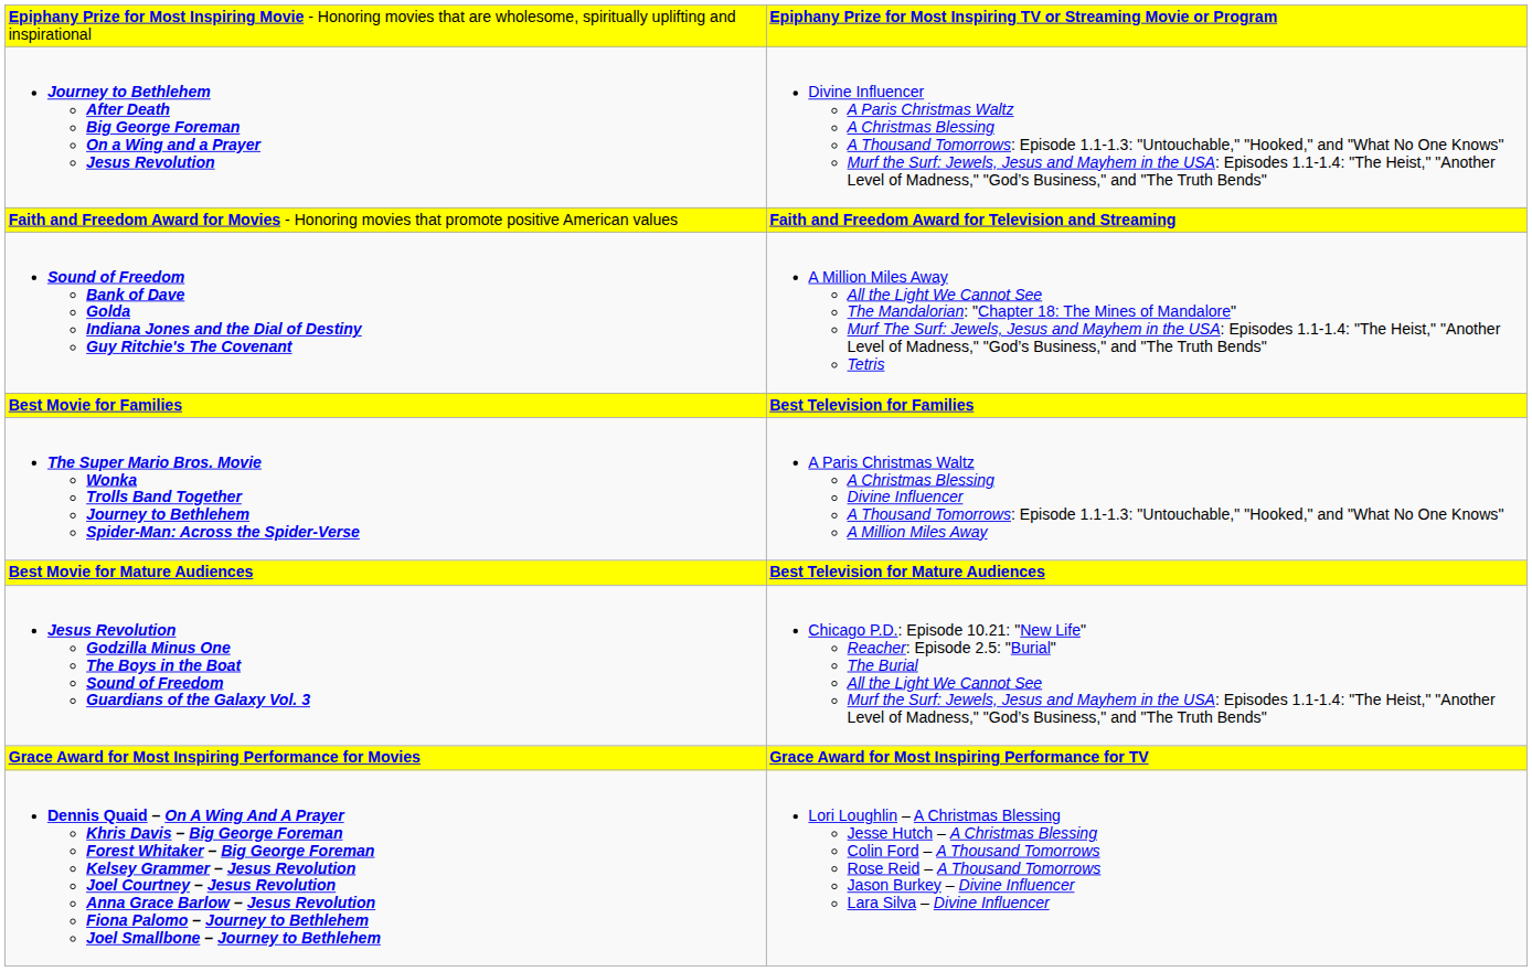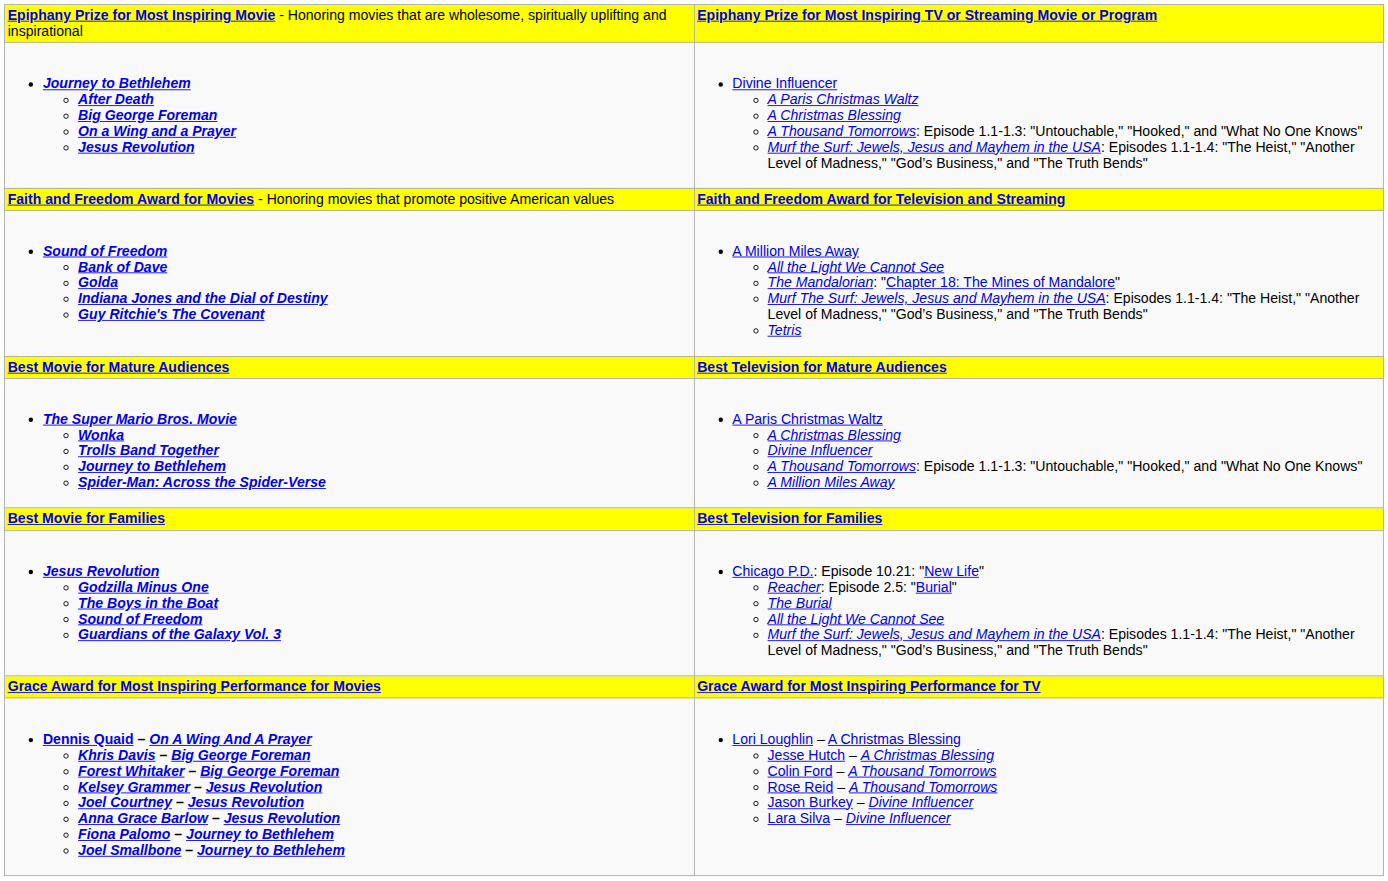 <table class=wikitable>
 <tr>
 <td valign="top" width="50%" style="background: yellow;"><strong><a href='#'>Epiphany Prize for Most Inspiring Movie</a></strong> - Honoring movies that are wholesome, spiritually uplifting and inspirational</td>
 <td valign="top" width="50%" style="background: yellow;"><strong><a href='#'>Epiphany Prize for Most Inspiring TV or Streaming Movie or Program</a></strong></td>
 </tr>
 <tr valign="top">
 <td><br><ul><li><strong><em><a href='#'>Journey to Bethlehem</a><em><strong><ul><li></em><a href='#'>After Death</a><em></li><li></em><a href='#'>Big George Foreman</a><em></li><li></em><a href='#'>On a Wing and a Prayer</a><em></li><li></em><a href='#'>Jesus Revolution</a><em></li></ul></li></ul></td>
 <td><br><ul><li></em></strong><a href='#'>Divine Influencer</a></em></strong><ul><li><em><a href='#'>A Paris Christmas Waltz</a></em></li><li><em><a href='#'>A Christmas Blessing</a></em></li><li><em><a href='#'>A Thousand Tomorrows</a></em>: Episode 1.1-1.3: "Untouchable," "Hooked," and "What No One Knows"</li><li><em><a href='#'>Murf the Surf: Jewels, Jesus and Mayhem in the USA</a></em>: Episodes 1.1-1.4: "The Heist," "Another Level of Madness," "God’s Business," and "The Truth Bends"</li></ul></li></ul></td>
 </tr>
 <tr>
 <td valign="top" style="background: yellow;"><strong><a href='#'>Faith and Freedom Award for Movies</a></strong> - Honoring movies that promote positive American values</td>
 <td valign="top" style="background: yellow;"><strong><a href='#'>Faith and Freedom Award for Television and Streaming</a></strong></td>
 </tr>
 <tr valign="top">
 <td><br><ul><li><strong><em><a href='#'>Sound of Freedom</a><em><strong><ul><li></em><a href='#'>Bank of Dave</a><em></li><li></em><a href='#'>Golda</a><em></li><li></em><a href='#'>Indiana Jones and the Dial of Destiny</a><em></li><li></em><a href='#'>Guy Ritchie's The Covenant</a><em></li></ul></li></ul></td>
 <td><br><ul><li></em></strong><a href='#'>A Million Miles Away</a></em></strong><ul><li><em><a href='#'>All the Light We Cannot See</a></em></li><li><em><a href='#'>The Mandalorian</a></em>: "<a href='#'>Chapter 18: The Mines of Mandalore</a>"</li><li><em><a href='#'>Murf The Surf: Jewels, Jesus and Mayhem in the USA</a></em>: Episodes 1.1-1.4: "The Heist," "Another Level of Madness," "God’s Business," and "The Truth Bends"</li><li><em><a href='#'>Tetris</a></em></li></ul></li></ul></td>
 </tr>
 <tr>
-<td valign="top" style="background: yellow;"><strong><a href='#'>Best Movie for Families</a></strong></td>
-<td valign="top" style="background: yellow;"><strong><a href='#'>Best Television for Families</a></strong></td>
+<td valign="top" style="background: yellow;"><strong><a href='#'>Best Movie for Mature Audiences</a></strong></td>
+<td valign="top" style="background: yellow;"><strong><a href='#'>Best Television for Mature Audiences</a></strong></td>
 </tr>
 <tr valign="top">
 <td><br><ul><li><strong><em><a href='#'>The Super Mario Bros. Movie</a><em><strong><ul><li></em><a href='#'>Wonka</a><em></li><li></em><a href='#'>Trolls Band Together</a><em></li><li></em><a href='#'>Journey to Bethlehem</a><em></li><li></em><a href='#'>Spider-Man: Across the Spider-Verse</a><em></li></ul></li></ul></td>
 <td><br><ul><li></em></strong><a href='#'>A Paris Christmas Waltz</a></em></strong><ul><li><em><a href='#'>A Christmas Blessing</a></em></li><li><em><a href='#'>Divine Influencer</a></em></li><li><em><a href='#'>A Thousand Tomorrows</a></em>: Episode 1.1-1.3: "Untouchable," "Hooked," and "What No One Knows"</li><li><em><a href='#'>A Million Miles Away</a></em></li></ul></li></ul></td>
 </tr>
 <tr>
-<td valign="top" style="background: yellow;"><strong><a href='#'>Best Movie for Mature Audiences</a></strong></td>
-<td valign="top" style="background: yellow;"><strong><a href='#'>Best Television for Mature Audiences</a></strong></td>
+<td valign="top" style="background: yellow;"><strong><a href='#'>Best Movie for Families</a></strong></td>
+<td valign="top" style="background: yellow;"><strong><a href='#'>Best Television for Families</a></strong></td>
 </tr>
 <tr valign="top">
 <td><br><ul><li><strong><em><a href='#'>Jesus Revolution</a><em><strong><ul><li></em><a href='#'>Godzilla Minus One</a><em></li><li></em><a href='#'>The Boys in the Boat</a><em></li><li></em><a href='#'>Sound of Freedom</a><em></li><li></em><a href='#'>Guardians of the Galaxy Vol. 3</a><em></li></ul></li></ul></td>
 <td><br><ul><li></em></strong><a href='#'>Chicago P.D.</a></em>: Episode 10.21: "<a href='#'>New Life</a>"</strong><ul><li><em><a href='#'>Reacher</a></em>: Episode 2.5: "<a href='#'>Burial</a>"</li><li><em><a href='#'>The Burial</a></em></li><li><em><a href='#'>All the Light We Cannot See</a></em></li><li><em><a href='#'>Murf the Surf: Jewels, Jesus and Mayhem in the USA</a></em>: Episodes 1.1-1.4: "The Heist," "Another Level of Madness," "God’s Business," and "The Truth Bends"</li></ul></li></ul></td>
 </tr>
 <tr>
 <td valign="top" style="background: yellow;"><strong><a href='#'>Grace Award for Most Inspiring Performance for Movies</a></strong></td>
 <td valign="top" style="background: yellow;"><strong><a href='#'>Grace Award for Most Inspiring Performance for TV</a></strong></td>
 </tr>
 <tr valign="top">
 <td><br><ul><li><strong><a href='#'>Dennis Quaid</a> – <em><a href='#'>On A Wing And A Prayer</a><strong><em><ul><li><a href='#'>Khris Davis</a> – </em><a href='#'>Big George Foreman</a><em></li><li><a href='#'>Forest Whitaker</a> – </em><a href='#'>Big George Foreman</a><em></li><li><a href='#'>Kelsey Grammer</a> – </em><a href='#'>Jesus Revolution</a><em></li><li><a href='#'>Joel Courtney</a> – </em><a href='#'>Jesus Revolution</a><em></li><li><a href='#'>Anna Grace Barlow</a> – </em><a href='#'>Jesus Revolution</a><em></li><li><a href='#'>Fiona Palomo</a> – </em><a href='#'>Journey to Bethlehem</a><em></li><li><a href='#'>Joel Smallbone</a> – </em><a href='#'>Journey to Bethlehem</a><em></li></ul></li></ul></td>
 <td><br><ul><li></strong><a href='#'>Lori Loughlin</a> – </em><a href='#'>A Christmas Blessing</a></em></strong><ul><li><a href='#'>Jesse Hutch</a> – <em><a href='#'>A Christmas Blessing</a></em></li><li><a href='#'>Colin Ford</a> – <em><a href='#'>A Thousand Tomorrows</a></em></li><li><a href='#'>Rose Reid</a> – <em><a href='#'>A Thousand Tomorrows</a></em></li><li><a href='#'>Jason Burkey</a> – <em><a href='#'>Divine Influencer</a></em></li><li><a href='#'>Lara Silva</a> – <em><a href='#'>Divine Influencer</a></em></li></ul></li></ul></td>
 </tr>
 </table>
